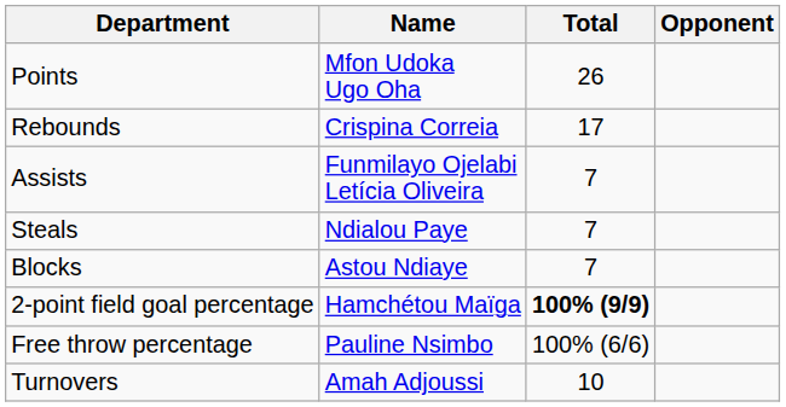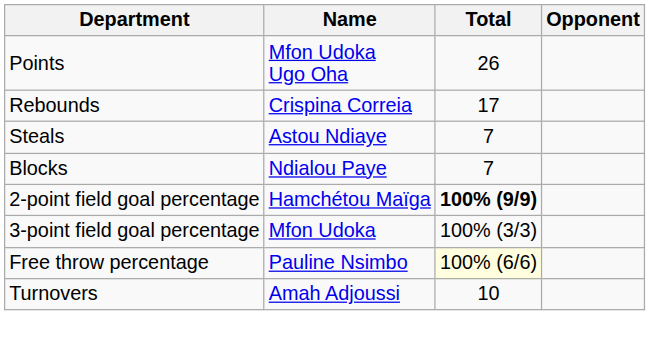 <table class=wikitable>
 <tr>
 <th>Department</th>
 <th>Name</th>
 <th>Total</th>
 <th>Opponent</th>
 </tr>
 <tr>
 <td>Points</td>
 <td> <a href='#'>Mfon Udoka</a><br> <a href='#'>Ugo Oha</a></td>
 <td align=center>26</td>
 <td></td>
 </tr>
 <tr>
 <td>Rebounds</td>
 <td> <a href='#'>Crispina Correia</a></td>
 <td align=center>17</td>
 <td></td>
 </tr>
 <tr>
-<td>Assists</td>
-<td> <a href='#'>Funmilayo Ojelabi</a><br> <a href='#'>Letícia Oliveira</a></td>
-<td align=center>7</td>
-<td><br></td>
-</tr>
-<tr>
 <td>Steals</td>
-<td> <a href='#'>Ndialou Paye</a></td>
+<td> <a href='#'>Astou Ndiaye</a></td>
 <td align=center>7</td>
 <td></td>
 </tr>
 <tr>
 <td>Blocks</td>
-<td> <a href='#'>Astou Ndiaye</a></td>
+<td> <a href='#'>Ndialou Paye</a></td>
 <td align=center>7</td>
 <td></td>
 </tr>
 <tr>
 <td>2-point field goal percentage</td>
 <td> <a href='#'>Hamchétou Maïga</a></td>
 <td align=center><strong>100% (9/9)</strong></td>
 <td></td>
 </tr>
 <tr>
+<td>3-point field goal percentage</td>
+<td> <a href='#'>Mfon Udoka</a></td>
+<td align=center>100% (3/3)</td>
+<td></td>
+</tr>
+<tr>
 <td>Free throw percentage</td>
 <td> <a href='#'>Pauline Nsimbo</a></td>
-<td align=center>100% (6/6)</td>
+<td align=center style="background: lightyellow;">100% (6/6)</td>
 <td><br></td>
 </tr>
 <tr>
 <td>Turnovers</td>
 <td> <a href='#'>Amah Adjoussi</a></td>
 <td align=center>10</td>
 <td></td>
 </tr>
 </table>
